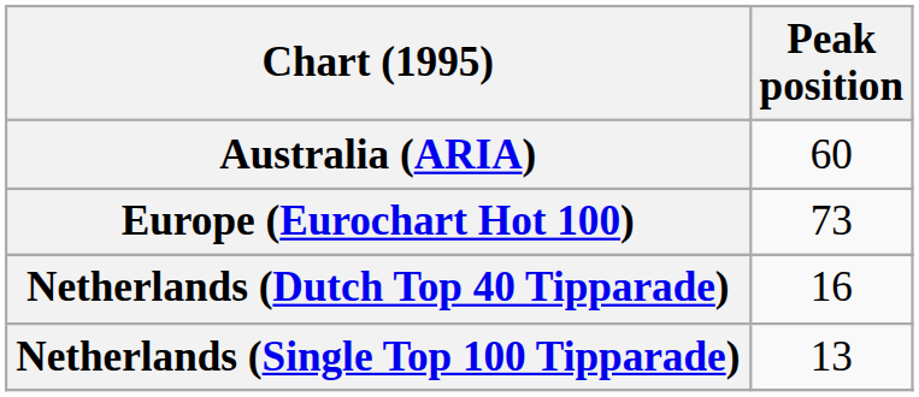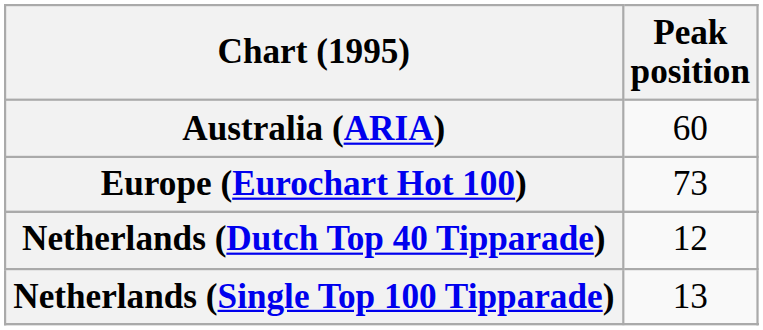 <table class="wikitable sortable plainrowheaders" style="text-align:center">
 <tr>
 <th>Chart (1995)</th>
 <th>Peak<br>position</th>
 </tr>
 <tr>
 <th scope="row">Australia (<a href='#'>ARIA</a>)</th>
 <td>60</td>
 </tr>
 <tr>
 <th scope="row">Europe (<a href='#'>Eurochart Hot 100</a>)</th>
 <td>73</td>
 </tr>
 <tr>
 </tr>
 <tr>
 <th scope="row">Netherlands (<a href='#'>Dutch Top 40 Tipparade</a>)</th>
-<td>16</td>
+<td>12</td>
 </tr>
 <tr>
 <th scope="row">Netherlands (<a href='#'>Single Top 100 Tipparade</a>)</th>
 <td>13</td>
 </tr>
 <tr>
 </tr>
 <tr>
 </tr>
 <tr>
 </tr>
 <tr>
 </tr>
 </table>
